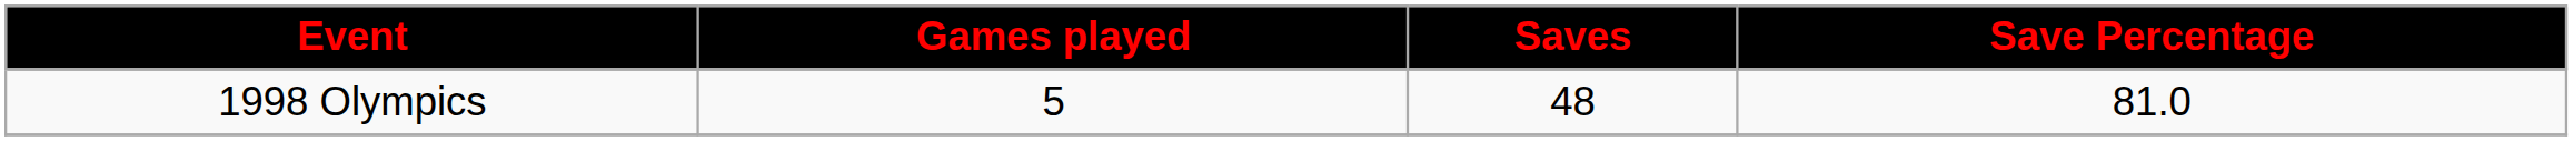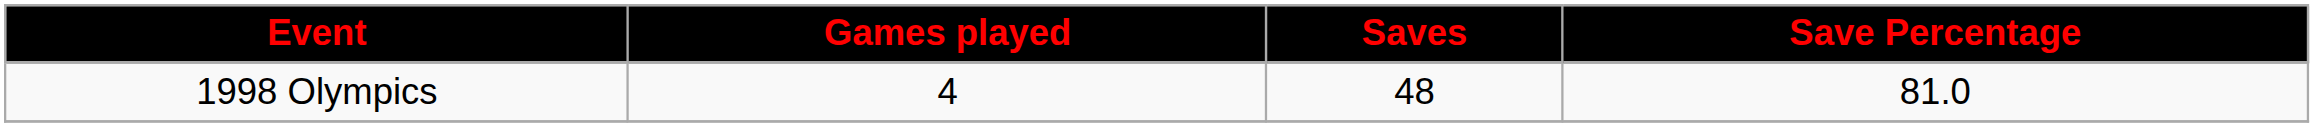 <table class="wikitable" width="80%">
 <tr align="center"  style="background:black;color:red;">
 <td><strong>Event</strong></td>
 <td><strong>Games played</strong></td>
 <td><strong>Saves</strong></td>
 <td><strong>Save Percentage</strong></td>
 </tr>
 <tr align="center" bgcolor="">
 <td>1998 Olympics</td>
-<td>5</td>
+<td>4</td>
 <td>48</td>
 <td>81.0</td>
 </tr>
 <tr align="center" bgcolor="">
 </tr>
 </table>
